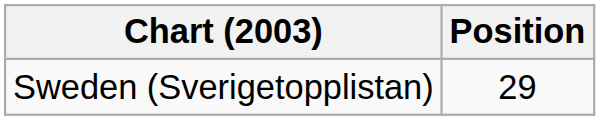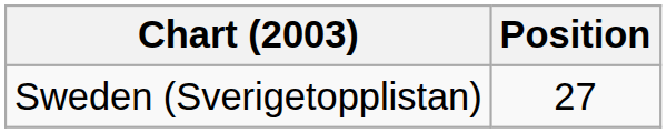 <table class="wikitable">
 <tr>
 <th>Chart (2003)</th>
 <th>Position</th>
 </tr>
 <tr>
 <td>Sweden (Sverigetopplistan)</td>
-<td align="center">29</td>
+<td align="center">27</td>
 </tr>
 </table>
